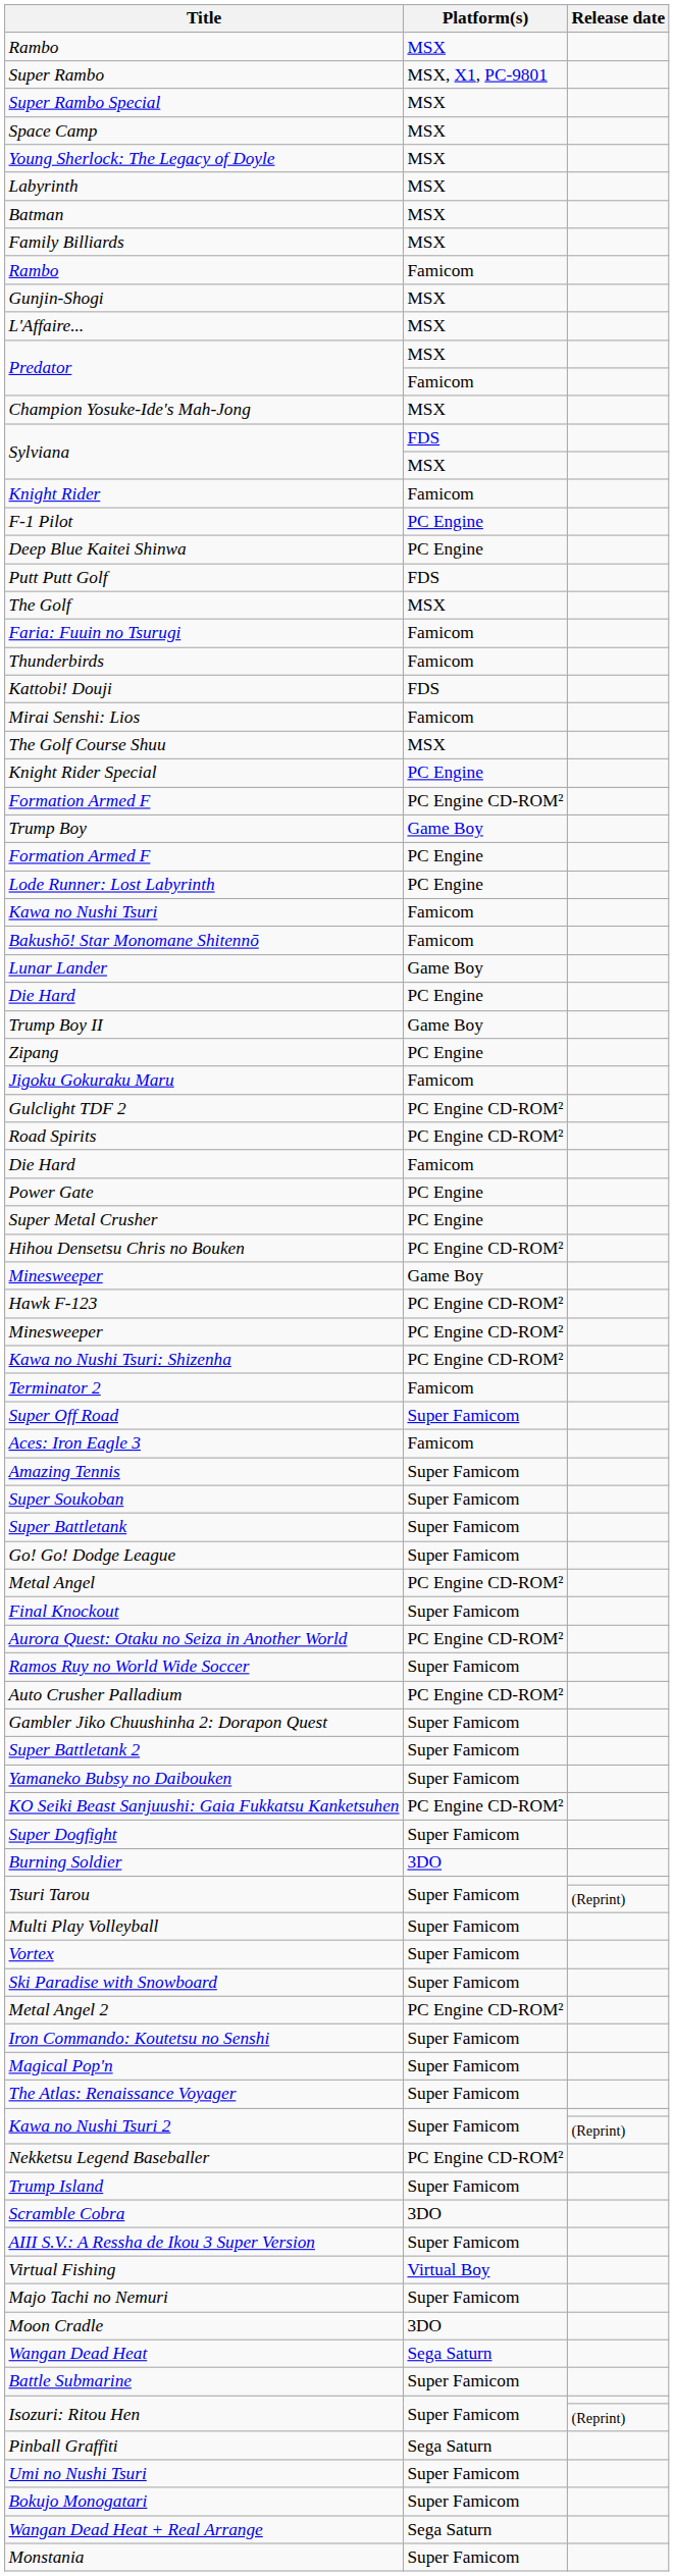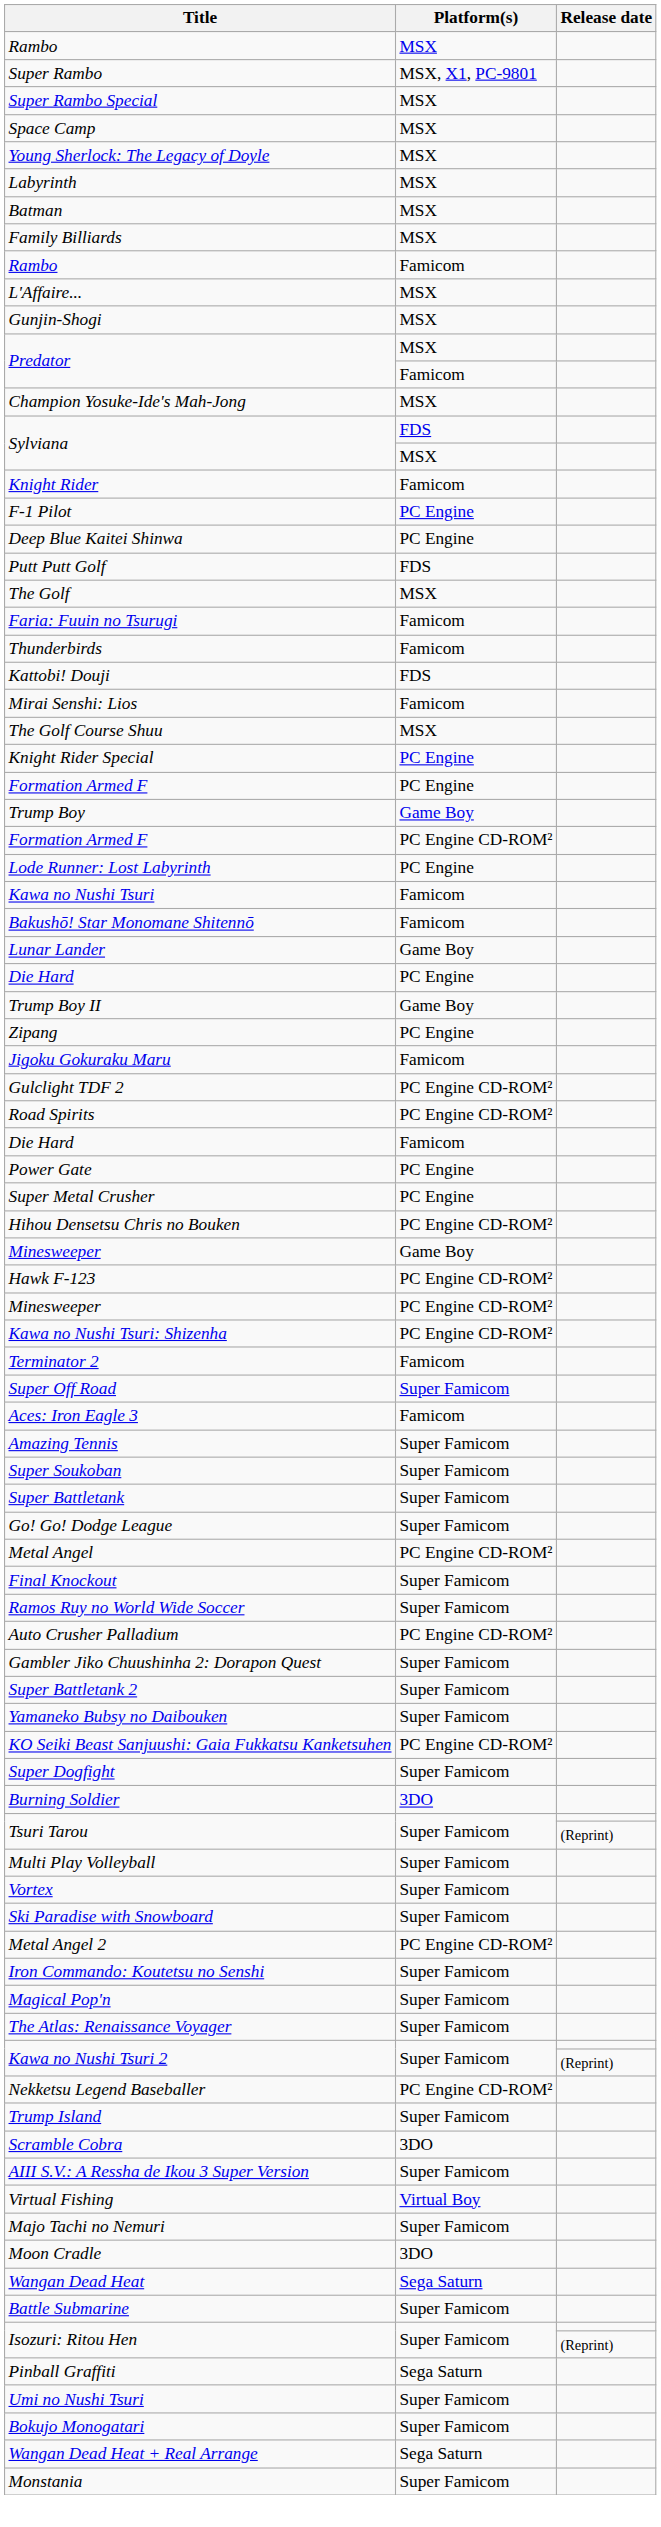 <table class="wikitable sortable" width="auto">
 <tr>
 <th>Title</th>
 <th>Platform(s)</th>
 <th>Release date</th>
 </tr>
 <tr>
 <td><em>Rambo</em></td>
 <td><a href='#'>MSX</a></td>
 <td></td>
 </tr>
 <tr>
 <td><em>Super Rambo</em></td>
 <td>MSX, <a href='#'>X1</a>, <a href='#'>PC-9801</a></td>
 <td></td>
 </tr>
 <tr>
 <td><em><a href='#'>Super Rambo Special</a></em></td>
 <td>MSX</td>
 <td></td>
 </tr>
 <tr>
 <td><em>Space Camp</em></td>
 <td>MSX</td>
 <td></td>
 </tr>
 <tr>
 <td><em><a href='#'>Young Sherlock: The Legacy of Doyle</a></em></td>
 <td>MSX</td>
 <td></td>
 </tr>
 <tr>
 <td><em>Labyrinth</em></td>
 <td>MSX</td>
 <td></td>
 </tr>
 <tr>
 <td><em>Batman</em></td>
 <td>MSX</td>
 <td></td>
 </tr>
 <tr>
 <td><em>Family Billiards</em></td>
 <td>MSX</td>
 <td></td>
 </tr>
 <tr>
 <td><em><a href='#'>Rambo</a></em></td>
 <td>Famicom</td>
 <td></td>
 </tr>
 <tr>
-<td><em>Gunjin-Shogi</em></td>
+<td><em>L'Affaire...</em></td>
 <td>MSX</td>
 <td></td>
 </tr>
 <tr>
-<td><em>L'Affaire...</em></td>
+<td><em>Gunjin-Shogi</em></td>
 <td>MSX</td>
 <td></td>
 </tr>
 <tr>
 <td rowspan="2"><em><a href='#'>Predator</a></em></td>
 <td>MSX</td>
 <td></td>
 </tr>
 <tr>
 <td>Famicom</td>
 <td></td>
 </tr>
 <tr>
 <td><em>Champion Yosuke-Ide's Mah-Jong</em></td>
 <td>MSX</td>
 <td></td>
 </tr>
 <tr>
 <td rowspan="2"><em>Sylviana</em></td>
 <td><a href='#'>FDS</a></td>
 <td></td>
 </tr>
 <tr>
 <td>MSX</td>
 <td></td>
 </tr>
 <tr>
 <td><em><a href='#'>Knight Rider</a></em></td>
 <td>Famicom</td>
 <td></td>
 </tr>
 <tr>
 <td><em>F-1 Pilot</em></td>
 <td><a href='#'>PC Engine</a></td>
 <td></td>
 </tr>
 <tr>
 <td><em>Deep Blue Kaitei Shinwa</em></td>
 <td>PC Engine</td>
 <td></td>
 </tr>
 <tr>
 <td><em>Putt Putt Golf</em></td>
 <td>FDS</td>
 <td></td>
 </tr>
 <tr>
 <td><em>The Golf</em></td>
 <td>MSX</td>
 <td></td>
 </tr>
 <tr>
 <td><em><a href='#'>Faria: Fuuin no Tsurugi</a></em></td>
 <td>Famicom</td>
 <td></td>
 </tr>
 <tr>
 <td><em>Thunderbirds</em></td>
 <td>Famicom</td>
 <td></td>
 </tr>
 <tr>
 <td><em>Kattobi! Douji</em></td>
 <td>FDS</td>
 <td></td>
 </tr>
 <tr>
 <td><em>Mirai Senshi: Lios</em></td>
 <td>Famicom</td>
 <td></td>
 </tr>
 <tr>
 <td><em>The Golf Course Shuu</em></td>
 <td>MSX</td>
 <td></td>
 </tr>
 <tr>
 <td><em>Knight Rider Special</em></td>
 <td><a href='#'>PC Engine</a></td>
 <td></td>
 </tr>
 <tr>
 <td><em><a href='#'>Formation Armed F</a></em></td>
-<td>PC Engine CD-ROM²</td>
+<td>PC Engine</td>
 <td></td>
 </tr>
 <tr>
 <td><em>Trump Boy</em></td>
 <td><a href='#'>Game Boy</a></td>
 <td></td>
 </tr>
 <tr>
 <td><em><a href='#'>Formation Armed F</a></em></td>
-<td>PC Engine</td>
+<td>PC Engine CD-ROM²</td>
 <td></td>
 </tr>
 <tr>
 <td><em><a href='#'>Lode Runner: Lost Labyrinth</a></em></td>
 <td>PC Engine</td>
 <td></td>
 </tr>
 <tr>
 <td><em><a href='#'>Kawa no Nushi Tsuri</a></em></td>
 <td>Famicom</td>
 <td></td>
 </tr>
 <tr>
 <td><em><a href='#'>Bakushō! Star Monomane Shitennō</a></em></td>
 <td>Famicom</td>
 <td></td>
 </tr>
 <tr>
 <td><em><a href='#'>Lunar Lander</a></em></td>
 <td>Game Boy</td>
 <td></td>
 </tr>
 <tr>
 <td><em><a href='#'>Die Hard</a></em></td>
 <td>PC Engine</td>
 <td></td>
 </tr>
 <tr>
 <td><em>Trump Boy II</em></td>
 <td>Game Boy</td>
 <td></td>
 </tr>
 <tr>
 <td><em>Zipang</em></td>
 <td>PC Engine</td>
 <td></td>
 </tr>
 <tr>
 <td><em><a href='#'>Jigoku Gokuraku Maru</a></em></td>
 <td>Famicom</td>
 <td></td>
 </tr>
 <tr>
 <td><em>Gulclight TDF 2</em></td>
 <td>PC Engine CD-ROM²</td>
 <td></td>
 </tr>
 <tr>
 <td><em>Road Spirits</em></td>
 <td>PC Engine CD-ROM²</td>
 <td></td>
 </tr>
 <tr>
 <td><em>Die Hard</em></td>
 <td>Famicom</td>
 <td></td>
 </tr>
 <tr>
 <td><em>Power Gate</em></td>
 <td>PC Engine</td>
 <td></td>
 </tr>
 <tr>
 <td><em>Super Metal Crusher</em></td>
 <td>PC Engine</td>
 <td></td>
 </tr>
 <tr>
 <td><em>Hihou Densetsu Chris no Bouken</em></td>
 <td>PC Engine CD-ROM²</td>
 <td></td>
 </tr>
 <tr>
 <td><em><a href='#'>Minesweeper</a></em></td>
 <td>Game Boy</td>
 <td></td>
 </tr>
 <tr>
 <td><em>Hawk F-123</em></td>
 <td>PC Engine CD-ROM²</td>
 <td></td>
 </tr>
 <tr>
 <td><em>Minesweeper</em></td>
 <td>PC Engine CD-ROM²</td>
 <td></td>
 </tr>
 <tr>
 <td><em><a href='#'>Kawa no Nushi Tsuri: Shizenha</a></em></td>
 <td>PC Engine CD-ROM²</td>
 <td></td>
 </tr>
 <tr>
 <td><em><a href='#'>Terminator 2</a></em></td>
 <td>Famicom</td>
 <td></td>
 </tr>
 <tr>
 <td><em><a href='#'>Super Off Road</a></em></td>
 <td><a href='#'>Super Famicom</a></td>
 <td></td>
 </tr>
 <tr>
 <td><em><a href='#'>Aces: Iron Eagle 3</a></em></td>
 <td>Famicom</td>
 <td></td>
 </tr>
 <tr>
 <td><em><a href='#'>Amazing Tennis</a></em></td>
 <td>Super Famicom</td>
 <td></td>
 </tr>
 <tr>
 <td><em><a href='#'>Super Soukoban</a></em></td>
 <td>Super Famicom</td>
 <td></td>
 </tr>
 <tr>
 <td><em><a href='#'>Super Battletank</a></em></td>
 <td>Super Famicom</td>
 <td></td>
 </tr>
 <tr>
 <td><em>Go! Go! Dodge League</em></td>
 <td>Super Famicom</td>
 <td></td>
 </tr>
 <tr>
 <td><em>Metal Angel</em></td>
 <td>PC Engine CD-ROM²</td>
 <td></td>
 </tr>
 <tr>
 <td><em><a href='#'>Final Knockout</a></em></td>
 <td>Super Famicom</td>
-<td></td>
-</tr>
-<tr>
-<td><em><a href='#'>Aurora Quest: Otaku no Seiza in Another World</a></em></td>
-<td>PC Engine CD-ROM²</td>
 <td></td>
 </tr>
 <tr>
 <td><em><a href='#'>Ramos Ruy no World Wide Soccer</a></em></td>
 <td>Super Famicom</td>
 <td></td>
 </tr>
 <tr>
 <td><em>Auto Crusher Palladium</em></td>
 <td>PC Engine CD-ROM²</td>
 <td></td>
 </tr>
 <tr>
 <td><em>Gambler Jiko Chuushinha 2: Dorapon Quest</em></td>
 <td>Super Famicom</td>
 <td></td>
 </tr>
 <tr>
 <td><em><a href='#'>Super Battletank 2</a></em></td>
 <td>Super Famicom</td>
 <td></td>
 </tr>
 <tr>
 <td><em><a href='#'>Yamaneko Bubsy no Daibouken</a></em></td>
 <td>Super Famicom</td>
 <td></td>
 </tr>
 <tr>
 <td><em><a href='#'>KO Seiki Beast Sanjuushi: Gaia Fukkatsu Kanketsuhen</a></em></td>
 <td>PC Engine CD-ROM²</td>
 <td></td>
 </tr>
 <tr>
 <td><em><a href='#'>Super Dogfight</a></em></td>
 <td>Super Famicom</td>
 <td></td>
 </tr>
 <tr>
 <td><em><a href='#'>Burning Soldier</a></em></td>
 <td><a href='#'>3DO</a></td>
 <td></td>
 </tr>
 <tr>
 <td rowspan="2"><em>Tsuri Tarou</em></td>
 <td rowspan="2">Super Famicom</td>
 <td></td>
 </tr>
 <tr>
 <td> <small>(Reprint)</small></td>
 </tr>
 <tr>
 <td><em>Multi Play Volleyball</em></td>
 <td>Super Famicom</td>
 <td></td>
 </tr>
 <tr>
 <td><em><a href='#'>Vortex</a></em></td>
 <td>Super Famicom</td>
 <td></td>
 </tr>
 <tr>
 <td><em><a href='#'>Ski Paradise with Snowboard</a></em></td>
 <td>Super Famicom</td>
 <td></td>
 </tr>
 <tr>
 <td><em>Metal Angel 2</em></td>
 <td>PC Engine CD-ROM²</td>
 <td></td>
 </tr>
 <tr>
 <td><em><a href='#'>Iron Commando: Koutetsu no Senshi</a></em></td>
 <td>Super Famicom</td>
 <td></td>
 </tr>
 <tr>
 <td><em><a href='#'>Magical Pop'n</a></em></td>
 <td>Super Famicom</td>
 <td></td>
 </tr>
 <tr>
 <td><em><a href='#'>The Atlas: Renaissance Voyager</a></em></td>
 <td>Super Famicom</td>
 <td></td>
 </tr>
 <tr>
 <td rowspan="2"><em><a href='#'>Kawa no Nushi Tsuri 2</a></em></td>
 <td rowspan="2">Super Famicom</td>
 <td></td>
 </tr>
 <tr>
 <td> <small>(Reprint)</small></td>
 </tr>
 <tr>
 <td><em>Nekketsu Legend Baseballer</em></td>
 <td>PC Engine CD-ROM²</td>
 <td></td>
 </tr>
 <tr>
 <td><em><a href='#'>Trump Island</a></em></td>
 <td>Super Famicom</td>
 <td></td>
 </tr>
 <tr>
 <td><em><a href='#'>Scramble Cobra</a></em></td>
 <td>3DO</td>
 <td></td>
 </tr>
 <tr>
 <td><em><a href='#'>AIII S.V.: A Ressha de Ikou 3 Super Version</a></em></td>
 <td>Super Famicom</td>
 <td></td>
 </tr>
 <tr>
 <td><em>Virtual Fishing</em></td>
 <td><a href='#'>Virtual Boy</a></td>
 <td></td>
 </tr>
 <tr>
 <td><em>Majo Tachi no Nemuri</em></td>
 <td>Super Famicom</td>
 <td></td>
 </tr>
 <tr>
 <td><em>Moon Cradle</em></td>
 <td>3DO</td>
 <td></td>
 </tr>
 <tr>
 <td><em><a href='#'>Wangan Dead Heat</a></em></td>
 <td><a href='#'>Sega Saturn</a></td>
 <td></td>
 </tr>
 <tr>
 <td><em><a href='#'>Battle Submarine</a></em></td>
 <td>Super Famicom</td>
 <td></td>
 </tr>
 <tr>
 <td rowspan="2"><em>Isozuri: Ritou Hen</em></td>
 <td rowspan="2">Super Famicom</td>
 <td></td>
 </tr>
 <tr>
 <td> <small>(Reprint)</small></td>
 </tr>
 <tr>
 <td><em>Pinball Graffiti</em></td>
 <td>Sega Saturn</td>
 <td></td>
 </tr>
 <tr>
 <td><em><a href='#'>Umi no Nushi Tsuri</a></em></td>
 <td>Super Famicom</td>
 <td></td>
 </tr>
 <tr>
 <td><em><a href='#'>Bokujo Monogatari</a></em></td>
 <td>Super Famicom</td>
 <td></td>
 </tr>
 <tr>
 <td><em><a href='#'>Wangan Dead Heat + Real Arrange</a></em></td>
 <td>Sega Saturn</td>
 <td></td>
 </tr>
 <tr>
 <td><em>Monstania</em></td>
 <td>Super Famicom</td>
 <td></td>
 </tr>
 </table>
